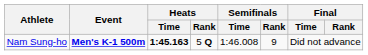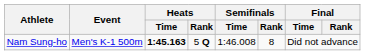 <table class="wikitable" style="font-size:90%">
 <tr>
 <th rowspan=2>Athlete</th>
 <th rowspan=2>Event</th>
 <th colspan=2>Heats</th>
 <th colspan=2>Semifinals</th>
 <th colspan=2>Final</th>
 </tr>
 <tr style="font-size:95%">
 <th>Time</th>
 <th>Rank</th>
 <th>Time</th>
 <th>Rank</th>
 <th>Time</th>
 <th>Rank</th>
 </tr>
 <tr align=center>
 <td align=left><a href='#'>Nam Sung-ho</a></td>
-<td align=left><strong><a href='#'>Men's K-1 500m</a></strong></td>
+<td align=left><a href='#'>Men's K-1 500m</a></td>
 <td><strong>1:45.163</strong></td>
 <td>5 <strong>Q</strong></td>
 <td>1:46.008</td>
-<td>9</td>
+<td>8</td>
 <td colspan=2>Did not advance</td>
 </tr>
 </table>
